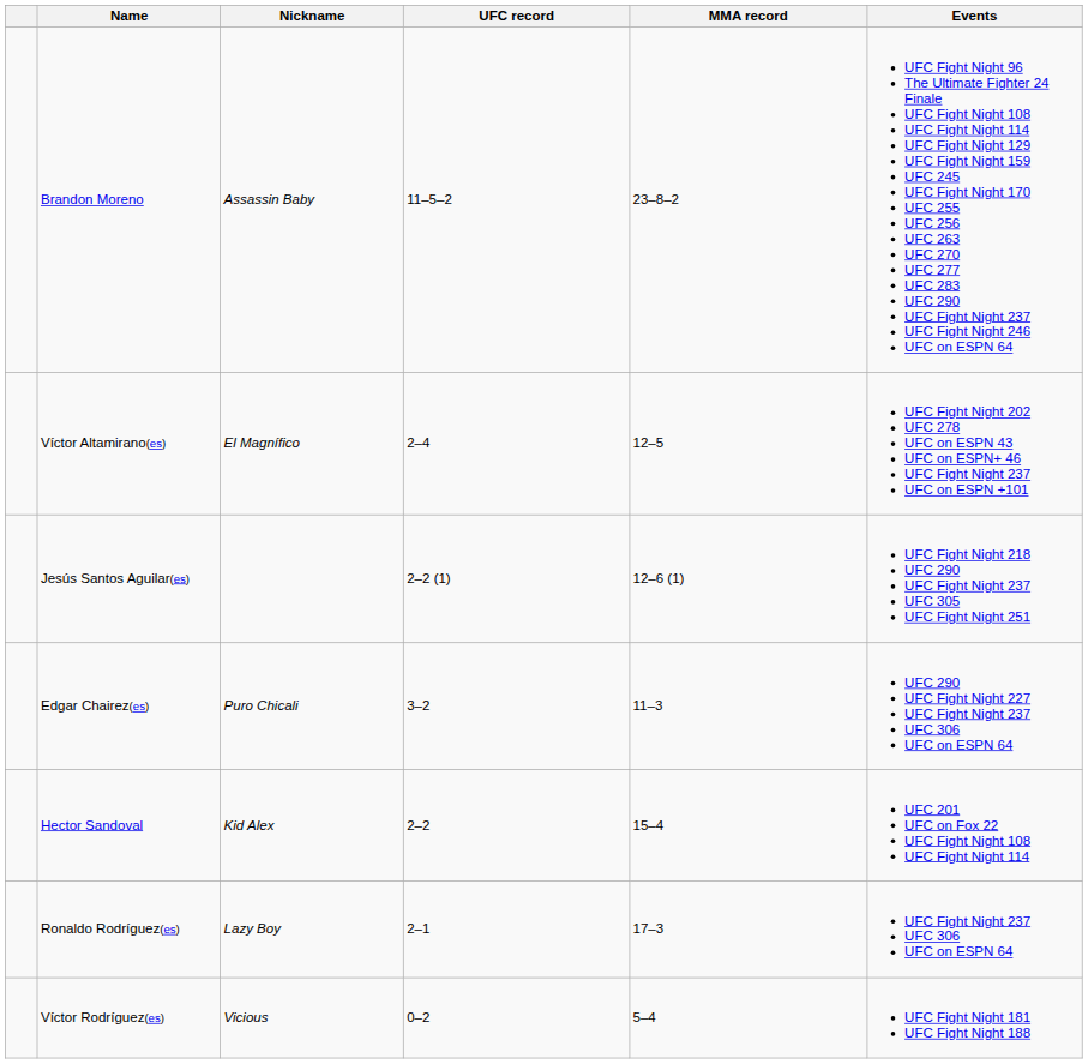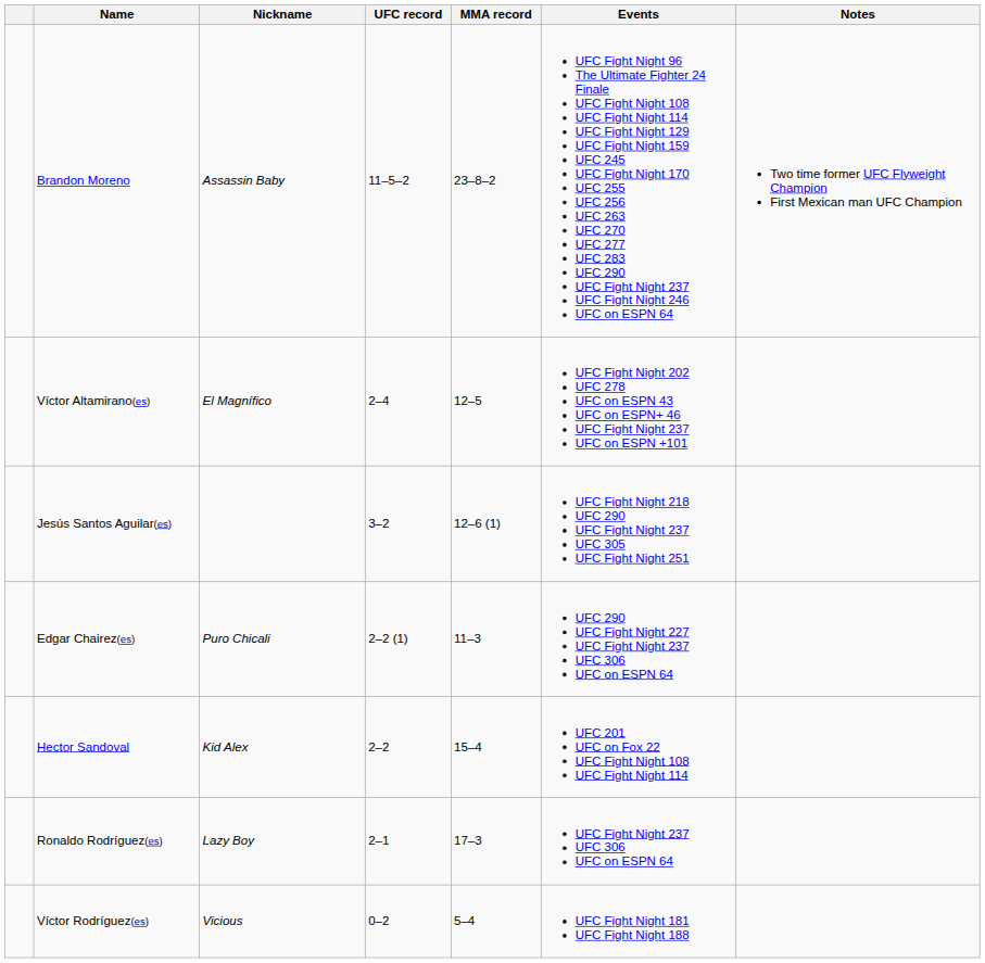 <table class="wikitable sortable" style=" style="width:80%; text-align:center">
 <tr>
 <th width=3%></th>
 <th style="width:17%;">Name</th>
 <th style="width:17%;">Nickname</th>
 <th data-sort-type="number">UFC record</th>
 <th data-sort-type="number">MMA record</th>
 <th style="width:20%;">Events</th>
+<th style="width:25%;">Notes</th>
 </tr>
 <tr>
 <td></td>
 <td><a href='#'>Brandon Moreno</a></td>
 <td><em>Assassin Baby</em></td>
 <td>11–5–2</td>
 <td>23–8–2</td>
 <td><br><ul><li><a href='#'>UFC Fight Night 96</a></li><li><a href='#'>The Ultimate Fighter 24 Finale</a></li><li><a href='#'>UFC Fight Night 108</a></li><li><a href='#'>UFC Fight Night 114</a></li><li><a href='#'>UFC Fight Night 129</a></li><li><a href='#'>UFC Fight Night 159</a></li><li><a href='#'>UFC 245</a></li><li><a href='#'>UFC Fight Night 170</a></li><li><a href='#'>UFC 255</a></li><li><a href='#'>UFC 256</a></li><li><a href='#'>UFC 263</a></li><li><a href='#'>UFC 270</a></li><li><a href='#'>UFC 277</a></li><li><a href='#'>UFC 283</a></li><li><a href='#'>UFC 290</a></li><li><a href='#'>UFC Fight Night 237</a></li><li><a href='#'>UFC Fight Night 246</a></li><li><a href='#'>UFC on ESPN 64</a></li></ul></td>
+<td><br><ul><li>Two time former <a href='#'>UFC Flyweight Champion</a></li><li>First Mexican man UFC Champion</li></ul></td>
 </tr>
 <tr>
 <td></td>
 <td>Víctor Altamirano<small>(<a href='#'>es</a>)</small></td>
 <td><em>El Magnífico</em></td>
 <td>2–4</td>
 <td>12–5</td>
 <td><br><ul><li><a href='#'>UFC Fight Night 202</a></li><li><a href='#'>UFC 278</a></li><li><a href='#'>UFC on ESPN 43</a></li><li><a href='#'>UFC on ESPN+ 46</a></li><li><a href='#'>UFC Fight Night 237</a></li><li><a href='#'>UFC on ESPN +101</a></li></ul></td>
+<td></td>
 </tr>
 <tr>
 <td></td>
 <td>Jesús Santos Aguilar<small>(<a href='#'>es</a>)</small></td>
 <td></td>
-<td>2–2 (1)</td>
+<td>3–2</td>
 <td>12–6 (1)</td>
 <td><br><ul><li><a href='#'>UFC Fight Night 218</a></li><li><a href='#'>UFC 290</a></li><li><a href='#'>UFC Fight Night 237</a></li><li><a href='#'>UFC 305</a></li><li><a href='#'>UFC Fight Night 251</a></li></ul></td>
+<td></td>
 </tr>
 <tr>
 <td></td>
 <td>Edgar Chairez<small>(<a href='#'>es</a>)</small></td>
 <td><em>Puro Chicali</em></td>
-<td>3–2</td>
+<td>2–2 (1)</td>
 <td>11–3</td>
 <td><br><ul><li><a href='#'>UFC 290</a></li><li><a href='#'> UFC Fight Night 227</a></li><li><a href='#'>UFC Fight Night 237</a></li><li><a href='#'>UFC 306</a></li><li><a href='#'>UFC on ESPN 64</a></li></ul></td>
+<td></td>
 </tr>
 <tr>
 <td></td>
 <td><a href='#'>Hector Sandoval</a></td>
 <td><em>Kid Alex</em></td>
 <td>2–2</td>
 <td>15–4</td>
 <td><br><ul><li><a href='#'>UFC 201</a></li><li><a href='#'>UFC on Fox 22</a></li><li><a href='#'>UFC Fight Night 108</a></li><li><a href='#'>UFC Fight Night 114</a></li></ul></td>
+<td></td>
 </tr>
 <tr>
 <td></td>
 <td>Ronaldo Rodríguez<small>(<a href='#'>es</a>)</small></td>
 <td><em>Lazy Boy</em></td>
 <td>2–1</td>
 <td>17–3</td>
 <td><br><ul><li><a href='#'>UFC Fight Night 237</a></li><li><a href='#'>UFC 306</a></li><li><a href='#'>UFC on ESPN 64</a></li></ul></td>
+<td></td>
 </tr>
 <tr>
 <td></td>
 <td>Víctor Rodríguez<small>(<a href='#'>es</a>)</small></td>
 <td><em>Vicious</em></td>
 <td>0–2</td>
 <td>5–4</td>
 <td><br><ul><li><a href='#'>UFC Fight Night 181</a></li><li><a href='#'>UFC Fight Night 188</a></li></ul></td>
+<td></td>
 </tr>
 </table>
